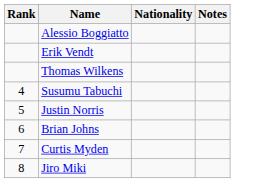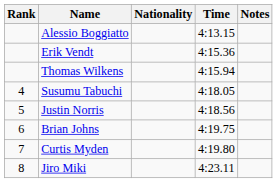 <table class="wikitable sortable" style="text-align:center">
 <tr>
 <th>Rank</th>
 <th>Name</th>
 <th>Nationality</th>
+<th>Time</th>
 <th>Notes</th>
 </tr>
 <tr>
 <td></td>
 <td align=left><a href='#'>Alessio Boggiatto</a></td>
 <td align=left></td>
+<td>4:13.15</td>
 <td></td>
 </tr>
 <tr>
 <td></td>
 <td align=left><a href='#'>Erik Vendt</a></td>
 <td align=left></td>
+<td>4:15.36</td>
 <td></td>
 </tr>
 <tr>
 <td></td>
 <td align=left><a href='#'>Thomas Wilkens</a></td>
 <td align=left></td>
+<td>4:15.94</td>
 <td></td>
 </tr>
 <tr>
 <td>4</td>
 <td align=left><a href='#'>Susumu Tabuchi</a></td>
 <td align=left></td>
+<td>4:18.05</td>
 <td></td>
 </tr>
 <tr>
 <td>5</td>
 <td align=left><a href='#'>Justin Norris</a></td>
 <td align=left></td>
+<td>4:18.56</td>
 <td></td>
 </tr>
 <tr>
 <td>6</td>
 <td align=left><a href='#'>Brian Johns</a></td>
 <td align=left></td>
+<td>4:19.75</td>
 <td></td>
 </tr>
 <tr>
 <td>7</td>
 <td align=left><a href='#'>Curtis Myden</a></td>
 <td align=left></td>
+<td>4:19.80</td>
 <td></td>
 </tr>
 <tr>
 <td>8</td>
 <td align=left><a href='#'>Jiro Miki</a></td>
 <td align=left></td>
+<td>4:23.11</td>
 <td></td>
 </tr>
 </table>
